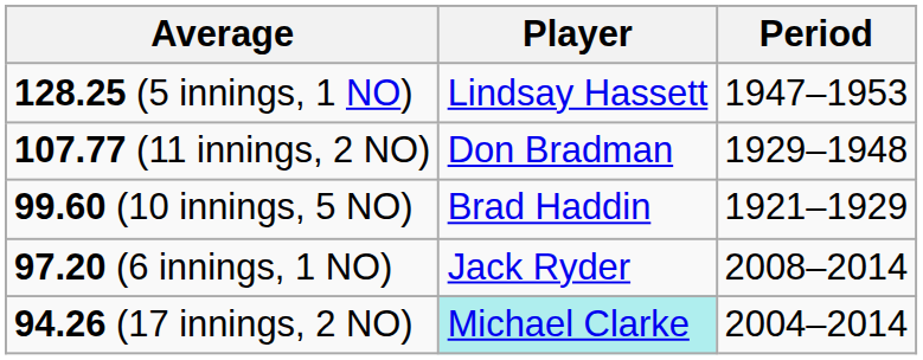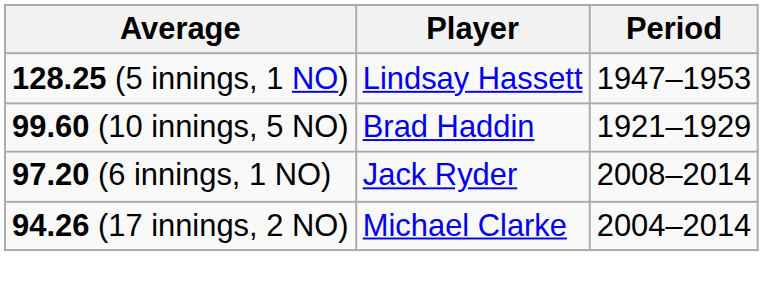 <table class="wikitable">
 <tr>
 <th>Average</th>
 <th>Player</th>
 <th>Period</th>
 </tr>
 <tr>
 <td><strong>128.25</strong> (5 innings, 1 <a href='#'>NO</a>)</td>
 <td> <a href='#'>Lindsay Hassett</a></td>
 <td>1947–1953</td>
-</tr>
-<tr>
-<td><strong>107.77</strong> (11 innings, 2 NO)</td>
-<td> <a href='#'>Don Bradman</a></td>
-<td>1929–1948</td>
 </tr>
 <tr>
 <td><strong>99.60</strong> (10 innings, 5 NO)</td>
 <td> <a href='#'>Brad Haddin</a></td>
 <td>1921–1929</td>
 </tr>
 <tr>
 <td><strong>97.20</strong> (6 innings, 1 NO)</td>
 <td> <a href='#'>Jack Ryder</a></td>
 <td>2008–2014</td>
 </tr>
 <tr>
 <td><strong>94.26</strong> (17 innings, 2 NO)</td>
-<td style="background: paleturquoise;"> <a href='#'>Michael Clarke</a></td>
+<td> <a href='#'>Michael Clarke</a></td>
 <td>2004–2014</td>
 </tr>
 </table>
